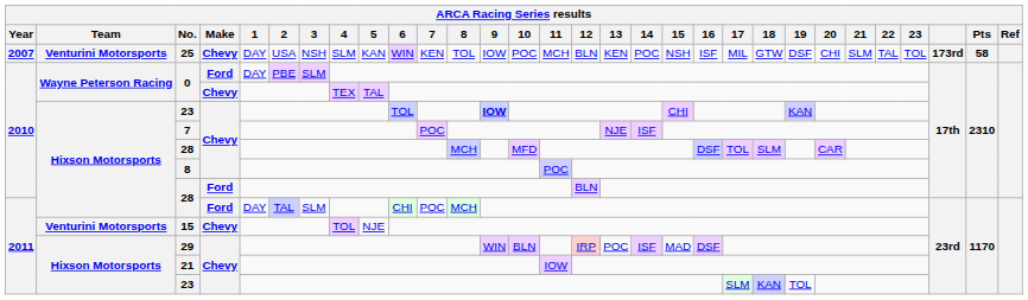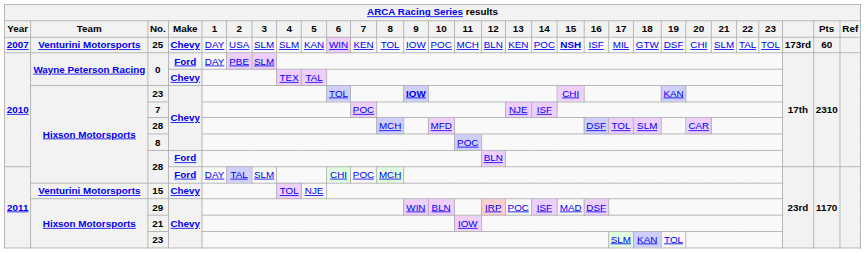 <table class="wikitable" style="text-align:center; font-size:75%">
 <tr>
 <th colspan=48><a href='#'>ARCA Racing Series</a> results</th>
 </tr>
 <tr>
 <th>Year</th>
 <th>Team</th>
 <th>No.</th>
 <th>Make</th>
 <th>1</th>
 <th>2</th>
 <th>3</th>
 <th>4</th>
 <th>5</th>
 <th>6</th>
 <th>7</th>
 <th>8</th>
 <th>9</th>
 <th>10</th>
 <th>11</th>
 <th>12</th>
 <th>13</th>
 <th>14</th>
 <th>15</th>
 <th>16</th>
 <th>17</th>
 <th>18</th>
 <th>19</th>
 <th>20</th>
 <th>21</th>
 <th>22</th>
 <th>23</th>
 <th></th>
 <th>Pts</th>
 <th>Ref</th>
 </tr>
 <tr>
 <th><a href='#'>2007</a></th>
 <th><a href='#'>Venturini Motorsports</a></th>
 <th>25</th>
 <th><a href='#'>Chevy</a></th>
 <td><a href='#'>DAY</a></td>
 <td><a href='#'>USA</a></td>
-<td><a href='#'>NSH</a></td>
+<td><a href='#'>SLM</a></td>
 <td><a href='#'>SLM</a></td>
 <td><a href='#'>KAN</a></td>
 <td style="background:#EFCFFF;"><a href='#'>WIN</a><br></td>
 <td><a href='#'>KEN</a></td>
 <td><a href='#'>TOL</a></td>
 <td><a href='#'>IOW</a></td>
 <td><a href='#'>POC</a></td>
 <td><a href='#'>MCH</a></td>
 <td><a href='#'>BLN</a></td>
 <td><a href='#'>KEN</a></td>
 <td><a href='#'>POC</a></td>
-<td><a href='#'>NSH</a></td>
+<td><strong><a href='#'>NSH</a></strong></td>
 <td><a href='#'>ISF</a></td>
 <td><a href='#'>MIL</a></td>
 <td><a href='#'>GTW</a></td>
 <td><a href='#'>DSF</a></td>
 <td><a href='#'>CHI</a></td>
 <td><a href='#'>SLM</a></td>
 <td><a href='#'>TAL</a></td>
 <td><a href='#'>TOL</a></td>
 <th>173rd</th>
-<th>58</th>
+<th>60</th>
 <th></th>
 </tr>
 <tr>
 <th rowspan=7><a href='#'>2010</a></th>
 <th rowspan=2><a href='#'>Wayne Peterson Racing</a></th>
 <th rowspan=2>0</th>
 <th><a href='#'>Ford</a></th>
 <td><a href='#'>DAY</a></td>
 <td style="background:#EFCFFF;"><a href='#'>PBE</a><br></td>
 <td style="background:#EFCFFF;"><a href='#'>SLM</a><br></td>
 <td colspan=20></td>
 <th rowspan=7>17th</th>
 <th rowspan=7>2310</th>
 <th rowspan=7></th>
 </tr>
 <tr>
 <th><a href='#'>Chevy</a></th>
 <td colspan=3></td>
 <td style="background:#EFCFFF;"><a href='#'>TEX</a><br></td>
 <td style="background:#EFCFFF;"><a href='#'>TAL</a><br></td>
 <td colspan=18></td>
 </tr>
 <tr>
 <th rowspan=6><a href='#'>Hixson Motorsports</a></th>
 <th>23</th>
 <th rowspan=4><a href='#'>Chevy</a></th>
 <td colspan=5></td>
 <td style="background:#CFCFFF;"><a href='#'>TOL</a><br></td>
 <td colspan=2></td>
 <td style="background:#CFCFFF;"><strong><a href='#'>IOW</a><br></strong></td>
 <td colspan=5></td>
 <td style="background:#EFCFFF;"><a href='#'>CHI</a><br></td>
 <td colspan=3></td>
 <td style="background:#CFCFFF;"><a href='#'>KAN</a><br></td>
 <td colspan=4></td>
 </tr>
 <tr>
 <th>7</th>
 <td colspan=6></td>
 <td style="background:#EFCFFF;"><a href='#'>POC</a><br></td>
 <td colspan=5></td>
 <td style="background:#EFCFFF;"><a href='#'>NJE</a><br></td>
 <td style="background:#EFCFFF;"><a href='#'>ISF</a><br></td>
 <td colspan=9></td>
 </tr>
 <tr>
 <th>28</th>
 <td colspan=7></td>
 <td style="background:#CFCFFF;"><a href='#'>MCH</a><br></td>
 <td></td>
 <td style="background:#EFCFFF;"><a href='#'>MFD</a><br></td>
 <td colspan=5></td>
 <td style="background:#CFCFFF;"><a href='#'>DSF</a><br></td>
 <td style="background:#EFCFFF;"><a href='#'>TOL</a><br></td>
 <td style="background:#EFCFFF;"><a href='#'>SLM</a><br></td>
 <td></td>
 <td style="background:#EFCFFF;"><a href='#'>CAR</a><br></td>
 <td colspan=3></td>
 </tr>
 <tr>
 <th>8</th>
 <td colspan=10></td>
 <td style="background:#CFCFFF;"><a href='#'>POC</a><br></td>
 <td colspan=12></td>
 </tr>
 <tr>
 <th rowspan=2>28</th>
 <th><a href='#'>Ford</a></th>
 <td colspan=11></td>
 <td style="background:#EFCFFF;"><a href='#'>BLN</a><br></td>
 <td colspan=11></td>
 </tr>
 <tr>
 <th rowspan=5><a href='#'>2011</a></th>
 <th><a href='#'>Ford</a></th>
 <td><a href='#'>DAY</a></td>
 <td style="background:#CFCFFF;"><a href='#'>TAL</a><br></td>
 <td><a href='#'>SLM</a></td>
 <td colspan=2></td>
 <td style="background:#DFFFDF;"><a href='#'>CHI</a><br></td>
 <td><a href='#'>POC</a></td>
 <td style="background:#DFFFDF;"><a href='#'>MCH</a><br></td>
 <td colspan=15></td>
 <th rowspan=5>23rd</th>
 <th rowspan=5>1170</th>
 <th rowspan=5></th>
 </tr>
 <tr>
 <th><a href='#'>Venturini Motorsports</a></th>
 <th>15</th>
 <th><a href='#'>Chevy</a></th>
 <td colspan=3></td>
 <td style="background:#EFCFFF;"><a href='#'>TOL</a><br></td>
 <td><a href='#'>NJE</a></td>
 <td colspan=18></td>
 </tr>
 <tr>
 <th rowspan=3><a href='#'>Hixson Motorsports</a></th>
 <th>29</th>
 <th rowspan=3><a href='#'>Chevy</a></th>
 <td colspan=8></td>
 <td style="background:#EFCFFF;"><a href='#'>WIN</a><br></td>
 <td style="background:#EFCFFF;"><a href='#'>BLN</a><br></td>
 <td></td>
 <td style="background:#FFCFCF;"><a href='#'>IRP</a><br></td>
 <td><a href='#'>POC</a></td>
 <td style="background:#EFCFFF;"><a href='#'>ISF</a><br></td>
 <td><a href='#'>MAD</a></td>
 <td style="background:#EFCFFF;"><a href='#'>DSF</a><br></td>
 <td colspan=7></td>
 </tr>
 <tr>
 <th>21</th>
 <td colspan=10></td>
 <td style="background:#EFCFFF;"><a href='#'>IOW</a><br></td>
 <td colspan=12></td>
 </tr>
 <tr>
 <th>23</th>
 <td colspan=16></td>
 <td style="background:#DFFFDF;"><a href='#'>SLM</a><br></td>
 <td style="background:#CFCFFF;"><a href='#'>KAN</a><br></td>
 <td><a href='#'>TOL</a></td>
 <td colspan=4></td>
 </tr>
 </table>
